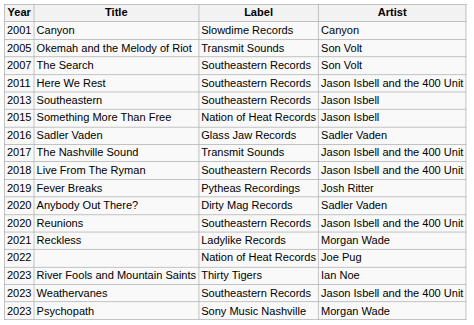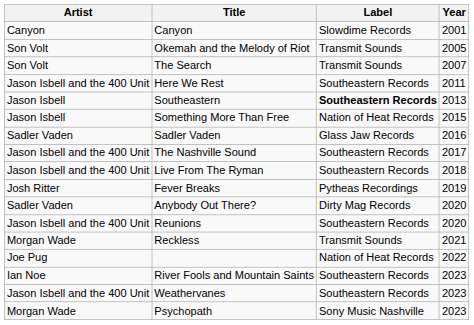 <table class="wikitable">
 <tr>
-<th>Year</th>
+<th>Artist</th>
 <th>Title</th>
 <th>Label</th>
-<th>Artist</th>
+<th>Year</th>
 </tr>
 <tr>
-<td>2001</td>
+<td>Canyon</td>
 <td>Canyon</td>
 <td>Slowdime Records</td>
-<td>Canyon</td>
+<td>2001</td>
 </tr>
 <tr>
-<td>2005</td>
+<td>Son Volt</td>
 <td>Okemah and the Melody of Riot</td>
 <td>Transmit Sounds</td>
-<td>Son Volt</td>
+<td>2005</td>
 </tr>
 <tr>
+<td>Son Volt</td>
+<td>The Search</td>
+<td>Transmit Sounds</td>
 <td>2007</td>
-<td>The Search</td>
-<td>Southeastern Records</td>
-<td>Son Volt</td>
 </tr>
 <tr>
-<td>2011</td>
+<td>Jason Isbell and the 400 Unit</td>
 <td>Here We Rest</td>
 <td>Southeastern Records</td>
-<td>Jason Isbell and the 400 Unit</td>
+<td>2011</td>
 </tr>
 <tr>
+<td>Jason Isbell</td>
+<td>Southeastern</td>
+<td><strong>Southeastern Records</strong></td>
 <td>2013</td>
-<td>Southeastern</td>
-<td>Southeastern Records</td>
-<td>Jason Isbell</td>
 </tr>
 <tr>
-<td>2015</td>
+<td>Jason Isbell</td>
 <td>Something More Than Free</td>
 <td>Nation of Heat Records</td>
-<td>Jason Isbell</td>
+<td>2015</td>
 </tr>
 <tr>
-<td>2016</td>
+<td>Sadler Vaden</td>
 <td>Sadler Vaden</td>
 <td>Glass Jaw Records</td>
-<td>Sadler Vaden</td>
+<td>2016</td>
 </tr>
 <tr>
+<td>Jason Isbell and the 400 Unit</td>
+<td>The Nashville Sound</td>
+<td>Southeastern Records</td>
 <td>2017</td>
-<td>The Nashville Sound</td>
-<td>Transmit Sounds</td>
-<td>Jason Isbell and the 400 Unit</td>
 </tr>
 <tr>
-<td>2018</td>
+<td>Jason Isbell and the 400 Unit</td>
 <td>Live From The Ryman</td>
 <td>Southeastern Records</td>
-<td>Jason Isbell and the 400 Unit</td>
+<td>2018</td>
 </tr>
 <tr>
-<td>2019</td>
+<td>Josh Ritter</td>
 <td>Fever Breaks</td>
 <td>Pytheas Recordings</td>
-<td>Josh Ritter</td>
+<td>2019</td>
 </tr>
 <tr>
-<td>2020</td>
+<td>Sadler Vaden</td>
 <td>Anybody Out There?</td>
 <td>Dirty Mag Records</td>
-<td>Sadler Vaden</td>
+<td>2020</td>
 </tr>
 <tr>
-<td>2020</td>
+<td>Jason Isbell and the 400 Unit</td>
 <td>Reunions</td>
 <td>Southeastern Records</td>
-<td>Jason Isbell and the 400 Unit</td>
+<td>2020</td>
 </tr>
 <tr>
+<td>Morgan Wade</td>
+<td>Reckless</td>
+<td>Transmit Sounds</td>
 <td>2021</td>
-<td>Reckless</td>
-<td>Ladylike Records</td>
-<td>Morgan Wade</td>
 </tr>
 <tr>
-<td>2022</td>
+<td>Joe Pug</td>
 <td></td>
 <td>Nation of Heat Records</td>
-<td>Joe Pug</td>
+<td>2022</td>
 </tr>
 <tr>
+<td>Ian Noe</td>
+<td>River Fools and Mountain Saints</td>
+<td>Southeastern Records</td>
 <td>2023</td>
-<td>River Fools and Mountain Saints</td>
-<td>Thirty Tigers</td>
-<td>Ian Noe</td>
 </tr>
 <tr>
-<td>2023</td>
+<td>Jason Isbell and the 400 Unit</td>
 <td>Weathervanes</td>
 <td>Southeastern Records</td>
-<td>Jason Isbell and the 400 Unit</td>
+<td>2023</td>
 </tr>
 <tr>
-<td>2023</td>
+<td>Morgan Wade</td>
 <td>Psychopath</td>
 <td>Sony Music Nashville</td>
-<td>Morgan Wade</td>
+<td>2023</td>
 </tr>
 </table>
